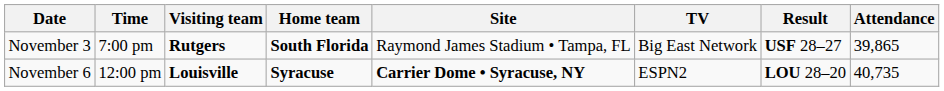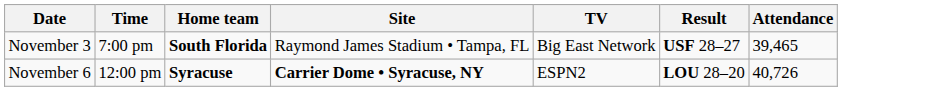 <table class="wikitable" style="font-size:95%;">
 <tr>
 <th>Date</th>
 <th>Time</th>
-<th>Visiting team</th>
 <th>Home team</th>
 <th>Site</th>
 <th>TV</th>
 <th>Result</th>
 <th>Attendance</th>
 </tr>
 <tr bgcolor=>
 <td>November 3</td>
 <td>7:00 pm</td>
-<td><strong>Rutgers</strong></td>
 <td><strong>South Florida</strong></td>
 <td>Raymond James Stadium • Tampa, FL</td>
 <td>Big East Network</td>
 <td><strong>USF</strong> 28–27</td>
-<td>39,865</td>
+<td>39,465</td>
 </tr>
 <tr bgcolor=>
 <td>November 6</td>
 <td>12:00 pm</td>
-<td><strong>Louisville</strong></td>
 <td><strong>Syracuse</strong></td>
 <td><strong>Carrier Dome • Syracuse, NY</strong></td>
 <td>ESPN2</td>
 <td><strong>LOU</strong> 28–20</td>
-<td>40,735</td>
+<td>40,726</td>
 </tr>
 </table>
